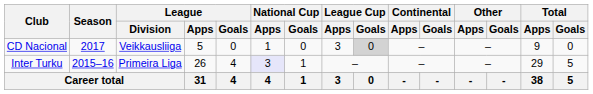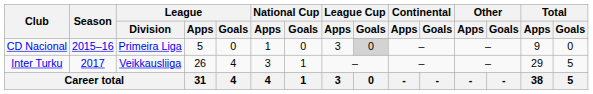 <table class="wikitable" style="text-align: center;">
 <tr>
 <th rowspan="2">Club</th>
 <th rowspan="2">Season</th>
 <th colspan="3">League</th>
 <th colspan="2">National Cup</th>
 <th colspan="2">League Cup</th>
 <th colspan="2">Continental</th>
 <th colspan="2">Other</th>
 <th colspan="2">Total</th>
 </tr>
 <tr>
 <th>Division</th>
 <th>Apps</th>
 <th>Goals</th>
 <th>Apps</th>
 <th>Goals</th>
 <th>Apps</th>
 <th>Goals</th>
 <th>Apps</th>
 <th>Goals</th>
 <th>Apps</th>
 <th>Goals</th>
 <th>Apps</th>
 <th>Goals</th>
 </tr>
 <tr>
 <td valign="center"><a href='#'>CD Nacional</a></td>
-<td><a href='#'>2017</a></td>
-<td><a href='#'>Veikkausliiga</a></td>
+<td><a href='#'>2015–16</a></td>
+<td><a href='#'>Primeira Liga</a></td>
 <td>5</td>
 <td>0</td>
 <td>1</td>
 <td>0</td>
 <td>3</td>
 <td style="background: lightgrey;">0</td>
 <td colspan="2">–</td>
 <td colspan="2">–</td>
 <td>9</td>
 <td>0</td>
 </tr>
 <tr>
 <td valign="center"><a href='#'>Inter Turku</a></td>
-<td><a href='#'>2015–16</a></td>
-<td><a href='#'>Primeira Liga</a></td>
+<td><a href='#'>2017</a></td>
+<td><a href='#'>Veikkausliiga</a></td>
 <td>26</td>
 <td>4</td>
-<td style="background: lavender;">3</td>
+<td>3</td>
 <td>1</td>
 <td colspan="2">–</td>
 <td colspan="2">–</td>
 <td colspan="2">–</td>
 <td>29</td>
 <td>5</td>
 </tr>
 <tr>
 <th colspan="3">Career total</th>
 <th>31</th>
 <th>4</th>
 <th>4</th>
 <th>1</th>
 <th>3</th>
 <th>0</th>
 <th>-</th>
 <th>-</th>
 <th>-</th>
 <th>-</th>
 <th>38</th>
 <th>5</th>
 </tr>
 </table>
